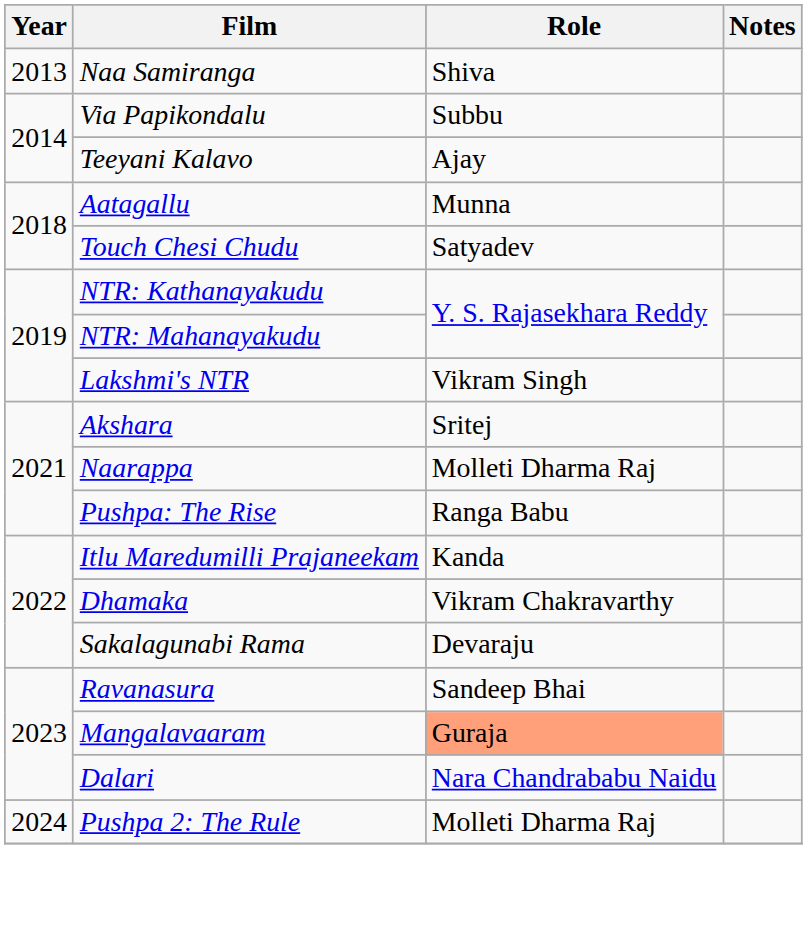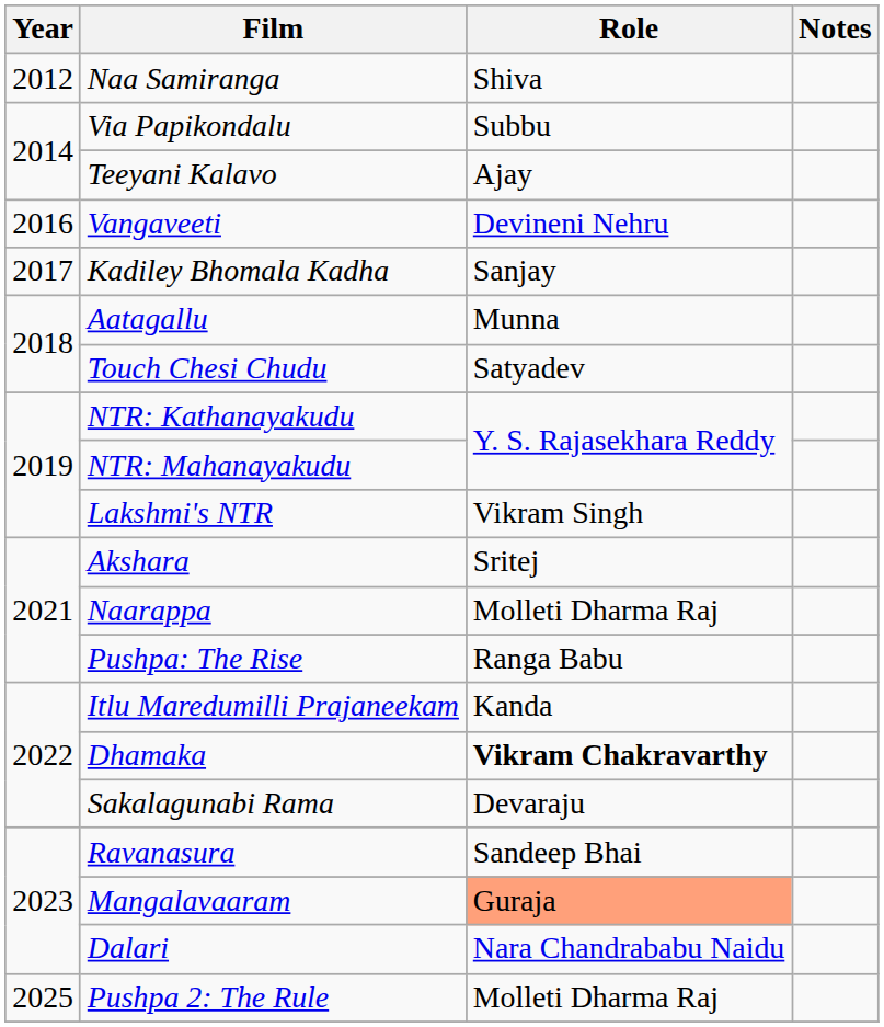 <table class="wikitable sortable">
 <tr>
 <th>Year</th>
 <th>Film</th>
 <th>Role</th>
 <th>Notes</th>
 </tr>
 <tr>
-<td>2013</td>
+<td>2012</td>
 <td><em>Naa Samiranga</em></td>
 <td>Shiva</td>
 <td></td>
 </tr>
 <tr>
 <td rowspan="2">2014</td>
 <td><em>Via Papikondalu</em></td>
 <td>Subbu</td>
 <td></td>
 </tr>
 <tr>
 <td><em>Teeyani Kalavo</em></td>
 <td>Ajay</td>
+<td></td>
+</tr>
+<tr>
+<td>2016</td>
+<td><em><a href='#'>Vangaveeti</a></em></td>
+<td><a href='#'>Devineni Nehru</a></td>
+<td></td>
+</tr>
+<tr>
+<td>2017</td>
+<td><em>Kadiley Bhomala Kadha</em></td>
+<td>Sanjay</td>
 <td></td>
 </tr>
 <tr>
 <td rowspan="2">2018</td>
 <td><em><a href='#'>Aatagallu</a></em></td>
 <td>Munna</td>
 <td></td>
 </tr>
 <tr>
 <td><em><a href='#'>Touch Chesi Chudu</a></em></td>
 <td>Satyadev</td>
 <td></td>
 </tr>
 <tr>
 <td rowspan="3">2019</td>
 <td><em><a href='#'>NTR: Kathanayakudu</a></em></td>
 <td rowspan="2"><a href='#'>Y. S. Rajasekhara Reddy</a></td>
 <td></td>
 </tr>
 <tr>
 <td><em><a href='#'>NTR: Mahanayakudu</a></em></td>
 <td></td>
 </tr>
 <tr>
 <td><em><a href='#'>Lakshmi's NTR</a></em></td>
 <td>Vikram Singh</td>
 <td></td>
 </tr>
 <tr>
 <td rowspan="3">2021</td>
 <td><em><a href='#'>Akshara</a></em></td>
 <td>Sritej</td>
 <td></td>
 </tr>
 <tr>
 <td><em><a href='#'>Naarappa</a></em></td>
 <td>Molleti Dharma Raj</td>
 <td></td>
 </tr>
 <tr>
 <td><em><a href='#'>Pushpa: The Rise</a></em></td>
 <td>Ranga Babu</td>
 <td></td>
 </tr>
 <tr>
 <td rowspan="3">2022</td>
 <td><em><a href='#'>Itlu Maredumilli Prajaneekam</a></em></td>
 <td>Kanda</td>
 <td></td>
 </tr>
 <tr>
 <td><em><a href='#'>Dhamaka</a></em></td>
-<td>Vikram Chakravarthy</td>
+<td><strong>Vikram Chakravarthy</strong></td>
 <td></td>
 </tr>
 <tr>
 <td><em>Sakalagunabi Rama</em></td>
 <td>Devaraju</td>
 <td></td>
 </tr>
 <tr>
 <td rowspan="3">2023</td>
 <td><em><a href='#'>Ravanasura</a></em></td>
 <td>Sandeep Bhai</td>
 <td></td>
 </tr>
 <tr>
 <td><em><a href='#'>Mangalavaaram</a></em></td>
 <td style="background: lightsalmon;">Guraja</td>
 <td></td>
 </tr>
 <tr>
 <td><em><a href='#'>Dalari</a></em></td>
 <td><a href='#'>Nara Chandrababu Naidu</a></td>
 <td></td>
 </tr>
 <tr>
-<td>2024</td>
+<td>2025</td>
 <td><em><a href='#'>Pushpa 2: The Rule</a></em></td>
 <td>Molleti Dharma Raj</td>
 <td></td>
 </tr>
 <tr>
 </tr>
 </table>
